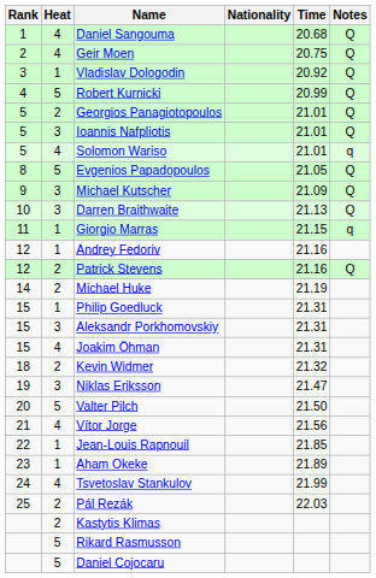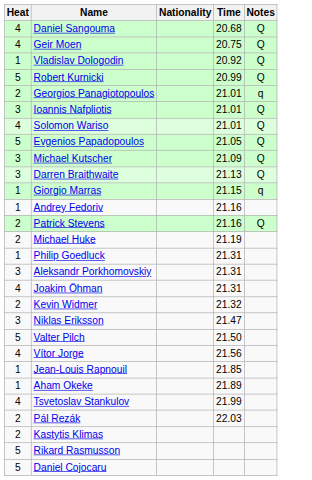 <table class="wikitable sortable" style="text-align:center">
 <tr>
-<th>Rank</th>
 <th>Heat</th>
 <th>Name</th>
 <th>Nationality</th>
 <th>Time</th>
 <th>Notes</th>
 </tr>
 <tr bgcolor=ccffcc>
-<td>1</td>
 <td>4</td>
 <td align="left"><a href='#'>Daniel Sangouma</a></td>
 <td align=left></td>
 <td>20.68</td>
 <td>Q</td>
 </tr>
 <tr bgcolor=ccffcc>
-<td>2</td>
 <td>4</td>
 <td align="left"><a href='#'>Geir Moen</a></td>
 <td align=left></td>
 <td>20.75</td>
 <td>Q</td>
 </tr>
 <tr bgcolor=ccffcc>
-<td>3</td>
 <td>1</td>
 <td align="left"><a href='#'>Vladislav Dologodin</a></td>
 <td align=left></td>
 <td>20.92</td>
 <td>Q</td>
 </tr>
 <tr bgcolor=ccffcc>
-<td>4</td>
 <td>5</td>
 <td align="left"><a href='#'>Robert Kurnicki</a></td>
 <td align=left></td>
 <td>20.99</td>
 <td>Q</td>
 </tr>
 <tr bgcolor=ccffcc>
-<td>5</td>
 <td>2</td>
 <td align="left"><a href='#'>Georgios Panagiotopoulos</a></td>
 <td align=left></td>
 <td>21.01</td>
-<td>Q</td>
+<td>q</td>
 </tr>
 <tr bgcolor=ccffcc>
-<td>5</td>
 <td>3</td>
 <td align="left"><a href='#'>Ioannis Nafpliotis</a></td>
 <td align=left></td>
 <td>21.01</td>
 <td>Q</td>
 </tr>
 <tr bgcolor=ddffdd>
-<td>5</td>
 <td>4</td>
 <td align="left"><a href='#'>Solomon Wariso</a></td>
 <td align=left></td>
 <td>21.01</td>
-<td>q</td>
+<td>Q</td>
 </tr>
 <tr bgcolor=ccffcc>
-<td>8</td>
 <td>5</td>
 <td align="left"><a href='#'>Evgenios Papadopoulos</a></td>
 <td align=left></td>
 <td>21.05</td>
 <td>Q</td>
 </tr>
 <tr bgcolor=ccffcc>
-<td>9</td>
 <td>3</td>
 <td align="left"><a href='#'>Michael Kutscher</a></td>
 <td align=left></td>
 <td>21.09</td>
 <td>Q</td>
 </tr>
 <tr bgcolor=ddffdd>
-<td>10</td>
 <td>3</td>
 <td align="left"><a href='#'>Darren Braithwaite</a></td>
 <td align=left></td>
 <td>21.13</td>
 <td>Q</td>
 </tr>
 <tr bgcolor=ccffcc>
-<td>11</td>
 <td>1</td>
 <td align="left"><a href='#'>Giorgio Marras</a></td>
 <td align=left></td>
 <td>21.15</td>
 <td>q</td>
 </tr>
 <tr>
-<td>12</td>
 <td>1</td>
 <td align="left"><a href='#'>Andrey Fedoriv</a></td>
 <td align=left></td>
 <td>21.16</td>
 <td></td>
 </tr>
 <tr bgcolor=ccffcc>
-<td>12</td>
 <td>2</td>
 <td align="left"><a href='#'>Patrick Stevens</a></td>
 <td align=left></td>
 <td>21.16</td>
 <td>Q</td>
 </tr>
 <tr>
-<td>14</td>
 <td>2</td>
 <td align="left"><a href='#'>Michael Huke</a></td>
 <td align=left></td>
 <td>21.19</td>
 <td></td>
 </tr>
 <tr>
-<td>15</td>
 <td>1</td>
 <td align="left"><a href='#'>Philip Goedluck</a></td>
 <td align=left></td>
 <td>21.31</td>
 <td></td>
 </tr>
 <tr>
-<td>15</td>
 <td>3</td>
 <td align="left"><a href='#'>Aleksandr Porkhomovskiy</a></td>
 <td align=left></td>
 <td>21.31</td>
 <td></td>
 </tr>
 <tr>
-<td>15</td>
 <td>4</td>
 <td align="left"><a href='#'>Joakim Öhman</a></td>
 <td align=left></td>
 <td>21.31</td>
 <td></td>
 </tr>
 <tr>
-<td>18</td>
 <td>2</td>
 <td align="left"><a href='#'>Kevin Widmer</a></td>
 <td align=left></td>
 <td>21.32</td>
 <td></td>
 </tr>
 <tr>
-<td>19</td>
 <td>3</td>
 <td align="left"><a href='#'>Niklas Eriksson</a></td>
 <td align=left></td>
 <td>21.47</td>
 <td></td>
 </tr>
 <tr>
-<td>20</td>
 <td>5</td>
 <td align="left"><a href='#'>Valter Pilch</a></td>
 <td align=left></td>
 <td>21.50</td>
 <td></td>
 </tr>
 <tr>
-<td>21</td>
 <td>4</td>
 <td align="left"><a href='#'>Vítor Jorge</a></td>
 <td align=left></td>
 <td>21.56</td>
 <td></td>
 </tr>
 <tr>
-<td>22</td>
 <td>1</td>
 <td align="left"><a href='#'>Jean-Louis Rapnouil</a></td>
 <td align=left></td>
 <td>21.85</td>
 <td></td>
 </tr>
 <tr>
-<td>23</td>
 <td>1</td>
 <td align="left"><a href='#'>Aham Okeke</a></td>
 <td align=left></td>
 <td>21.89</td>
 <td></td>
 </tr>
 <tr>
-<td>24</td>
 <td>4</td>
 <td align="left"><a href='#'>Tsvetoslav Stankulov</a></td>
 <td align=left></td>
 <td>21.99</td>
 <td></td>
 </tr>
 <tr>
-<td>25</td>
 <td>2</td>
 <td align="left"><a href='#'>Pál Rezák</a></td>
 <td align=left></td>
 <td>22.03</td>
 <td></td>
 </tr>
 <tr>
-<td></td>
 <td>2</td>
 <td align="left"><a href='#'>Kastytis Klimas</a></td>
 <td align=left></td>
 <td></td>
 <td></td>
 </tr>
 <tr>
-<td></td>
 <td>5</td>
 <td align="left"><a href='#'>Rikard Rasmusson</a></td>
 <td align=left></td>
 <td></td>
 <td></td>
 </tr>
 <tr>
-<td></td>
 <td>5</td>
 <td align="left"><a href='#'>Daniel Cojocaru</a></td>
 <td align=left></td>
 <td></td>
 <td></td>
 </tr>
 </table>
